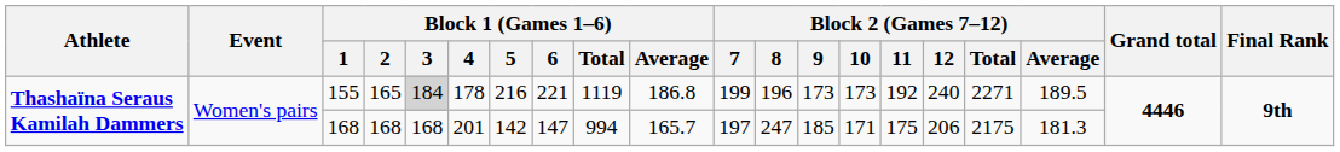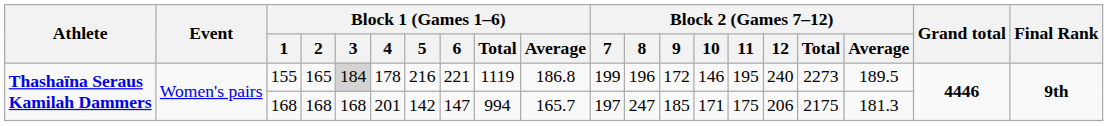 <table class="wikitable" border="1" style="font-size:90%">
 <tr>
 <th rowspan=2>Athlete</th>
 <th rowspan=2>Event</th>
 <th colspan=8>Block 1 (Games 1–6)</th>
 <th colspan=8>Block 2 (Games 7–12)</th>
 <th rowspan=2>Grand total</th>
 <th rowspan=2>Final Rank</th>
 </tr>
 <tr>
 <th>1</th>
 <th>2</th>
 <th>3</th>
 <th>4</th>
 <th>5</th>
 <th>6</th>
 <th>Total</th>
 <th>Average</th>
 <th>7</th>
 <th>8</th>
 <th>9</th>
 <th>10</th>
 <th>11</th>
 <th>12</th>
 <th>Total</th>
 <th>Average</th>
 </tr>
 <tr>
 <td rowspan=2><strong><a href='#'>Thashaïna Seraus</a><br><a href='#'>Kamilah Dammers</a></strong></td>
 <td rowspan=2><a href='#'>Women's pairs</a></td>
 <td align=center>155</td>
 <td align=center>165</td>
 <td align=center style="background: lightgrey;">184</td>
 <td align=center>178</td>
 <td align=center>216</td>
 <td align=center>221</td>
 <td align=center>1119</td>
 <td align=center>186.8</td>
 <td align=center>199</td>
 <td align=center>196</td>
-<td align=center>173</td>
-<td align=center>173</td>
-<td align=center>192</td>
+<td align=center>172</td>
+<td align=center>146</td>
+<td align=center>195</td>
 <td align=center>240</td>
-<td align=center>2271</td>
+<td align=center>2273</td>
 <td align=center>189.5</td>
 <td align=center rowspan=2> <strong>4446</strong></td>
 <td align=center rowspan=2> <strong>9th</strong></td>
 </tr>
 <tr>
 <td align=center>168</td>
 <td align=center>168</td>
 <td align=center>168</td>
 <td align=center>201</td>
 <td align=center>142</td>
 <td align=center>147</td>
 <td align=center>994</td>
 <td align=center>165.7</td>
 <td align=center>197</td>
 <td align=center>247</td>
 <td align=center>185</td>
 <td align=center>171</td>
 <td align=center>175</td>
 <td align=center>206</td>
 <td align=center>2175</td>
 <td align=center>181.3</td>
 </tr>
 </table>
